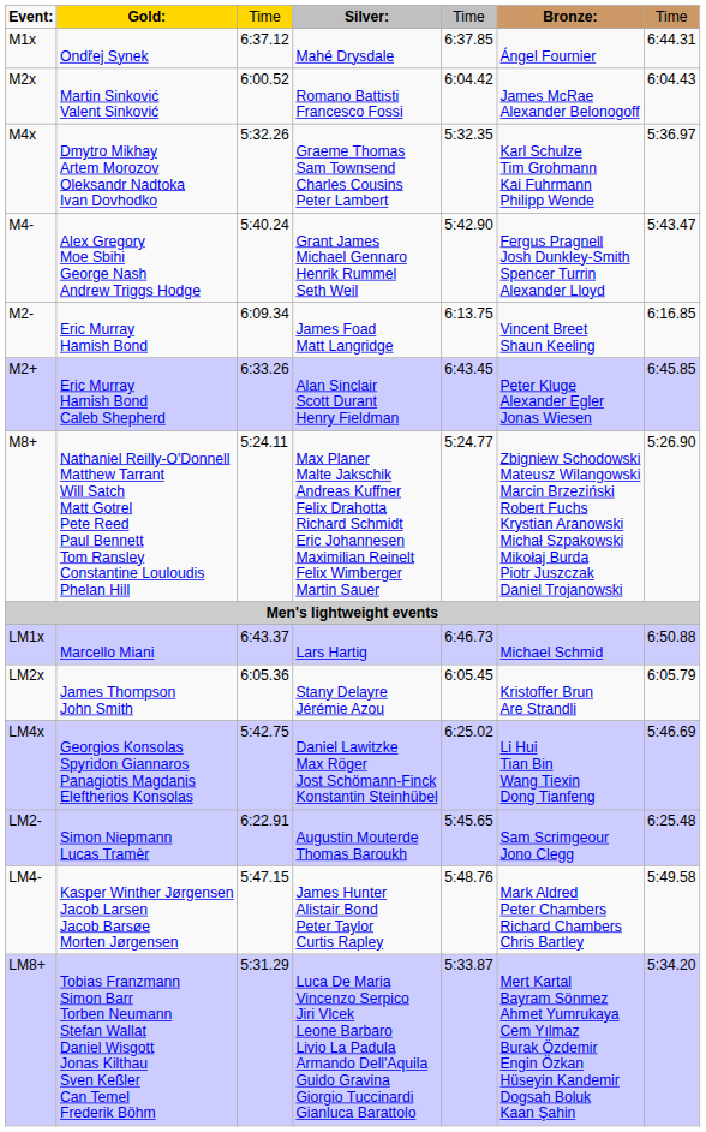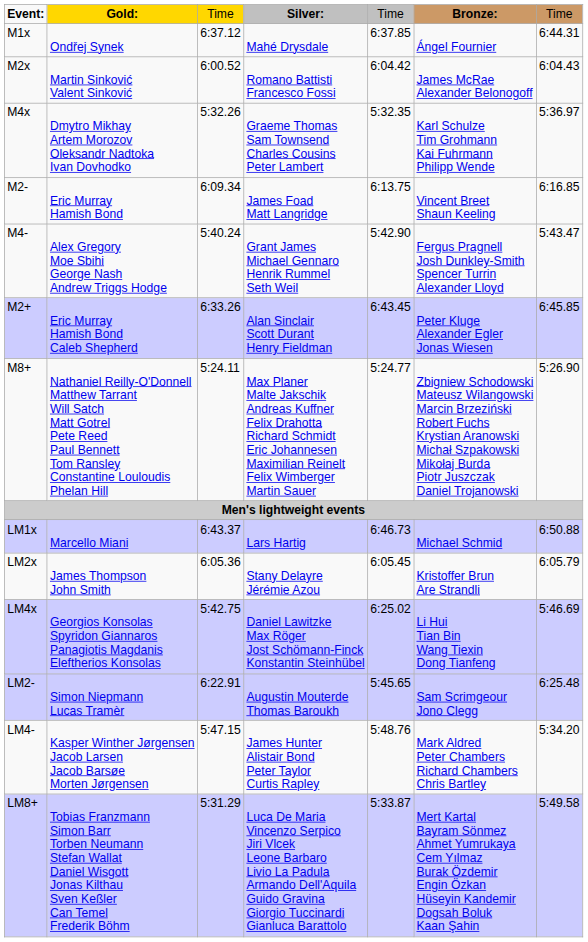 <table class="wikitable">
 <tr>
 <td><strong>Event:</strong></td>
 <td style="text-align:center;background-color:gold;"><strong>Gold:</strong></td>
 <td style="text-align:center;background-color:gold;">Time</td>
 <td style="text-align:center;background-color:silver;"><strong>Silver:</strong></td>
 <td style="text-align:center;background-color:silver;">Time</td>
 <td style="text-align:center;background-color:#CC9966;"><strong>Bronze:</strong></td>
 <td style="text-align:center;background-color:#CC9966;">Time</td>
 </tr>
 <tr style="vertical-align:top;">
 <td>M1x</td>
 <td><br><a href='#'>Ondřej Synek</a></td>
 <td>6:37.12</td>
 <td><br><a href='#'>Mahé Drysdale</a></td>
 <td>6:37.85</td>
 <td><br><a href='#'>Ángel Fournier</a></td>
 <td>6:44.31</td>
 </tr>
 <tr style="vertical-align:top;">
 <td>M2x</td>
 <td><br><a href='#'>Martin Sinković</a><br><a href='#'>Valent Sinković</a></td>
 <td>6:00.52</td>
 <td><br><a href='#'>Romano Battisti</a><br><a href='#'>Francesco Fossi</a></td>
 <td>6:04.42</td>
 <td><br><a href='#'>James McRae</a><br><a href='#'>Alexander Belonogoff</a></td>
 <td>6:04.43</td>
 </tr>
 <tr style="vertical-align:top;">
 <td>M4x</td>
 <td><br><a href='#'>Dmytro Mikhay</a><br><a href='#'>Artem Morozov</a><br><a href='#'>Oleksandr Nadtoka</a><br><a href='#'>Ivan Dovhodko</a></td>
 <td>5:32.26</td>
 <td><br><a href='#'>Graeme Thomas</a><br><a href='#'>Sam Townsend</a><br><a href='#'>Charles Cousins</a><br><a href='#'>Peter Lambert</a></td>
 <td>5:32.35</td>
 <td><br><a href='#'>Karl Schulze</a><br><a href='#'>Tim Grohmann</a><br><a href='#'>Kai Fuhrmann</a><br><a href='#'>Philipp Wende</a></td>
 <td>5:36.97</td>
 </tr>
 <tr style="vertical-align:top;">
+<td>M2- </td>
+<td><br><a href='#'>Eric Murray</a><br><a href='#'>Hamish Bond</a></td>
+<td>6:09.34</td>
+<td><br><a href='#'>James Foad</a><br><a href='#'>Matt Langridge</a></td>
+<td>6:13.75</td>
+<td><br><a href='#'>Vincent Breet</a><br><a href='#'>Shaun Keeling</a></td>
+<td>6:16.85</td>
+</tr>
+<tr style="vertical-align:top;">
 <td>M4- </td>
 <td><br><a href='#'>Alex Gregory</a><br><a href='#'>Moe Sbihi</a><br><a href='#'>George Nash</a><br><a href='#'>Andrew Triggs Hodge</a></td>
 <td>5:40.24</td>
 <td><br><a href='#'>Grant James</a><br><a href='#'>Michael Gennaro</a><br><a href='#'>Henrik Rummel</a><br><a href='#'>Seth Weil</a></td>
 <td>5:42.90</td>
 <td><br><a href='#'>Fergus Pragnell</a><br><a href='#'>Josh Dunkley-Smith</a><br><a href='#'>Spencer Turrin</a><br><a href='#'>Alexander Lloyd</a></td>
 <td>5:43.47</td>
-</tr>
-<tr style="vertical-align:top;">
-<td>M2- </td>
-<td><br><a href='#'>Eric Murray</a><br><a href='#'>Hamish Bond</a></td>
-<td>6:09.34</td>
-<td><br><a href='#'>James Foad</a><br><a href='#'>Matt Langridge</a></td>
-<td>6:13.75</td>
-<td><br><a href='#'>Vincent Breet</a><br><a href='#'>Shaun Keeling</a></td>
-<td>6:16.85</td>
 </tr>
 <tr style="vertical-align:top; background-color:#ccccff;">
 <td>M2+ </td>
 <td><br><a href='#'>Eric Murray</a><br><a href='#'>Hamish Bond</a><br><a href='#'>Caleb Shepherd</a></td>
 <td>6:33.26</td>
 <td><br><a href='#'>Alan Sinclair</a><br><a href='#'>Scott Durant</a><br><a href='#'>Henry Fieldman</a></td>
 <td>6:43.45</td>
 <td><br><a href='#'>Peter Kluge</a><br><a href='#'>Alexander Egler</a><br><a href='#'>Jonas Wiesen</a></td>
 <td>6:45.85</td>
 </tr>
 <tr style="vertical-align:top;">
 <td>M8+ </td>
 <td><br><a href='#'>Nathaniel Reilly-O'Donnell</a><br><a href='#'>Matthew Tarrant</a><br><a href='#'>Will Satch</a><br><a href='#'>Matt Gotrel</a><br><a href='#'>Pete Reed</a><br><a href='#'>Paul Bennett</a><br><a href='#'>Tom Ransley</a><br><a href='#'>Constantine Louloudis</a><br><a href='#'>Phelan Hill</a></td>
 <td>5:24.11</td>
 <td><br><a href='#'>Max Planer</a><br><a href='#'>Malte Jakschik</a><br><a href='#'>Andreas Kuffner</a><br><a href='#'>Felix Drahotta</a><br><a href='#'>Richard Schmidt</a><br><a href='#'>Eric Johannesen</a><br><a href='#'>Maximilian Reinelt</a><br><a href='#'>Felix Wimberger</a><br><a href='#'>Martin Sauer</a></td>
 <td>5:24.77</td>
 <td><br><a href='#'>Zbigniew Schodowski</a><br><a href='#'>Mateusz Wilangowski</a><br><a href='#'>Marcin Brzeziński</a><br><a href='#'>Robert Fuchs</a><br><a href='#'>Krystian Aranowski</a><br><a href='#'>Michał Szpakowski</a><br><a href='#'>Mikołaj Burda</a><br><a href='#'>Piotr Juszczak</a><br><a href='#'>Daniel Trojanowski</a></td>
 <td>5:26.90</td>
 </tr>
 <tr>
 <th colspan="7" style="background-color:#CCC;">Men's lightweight events</th>
 </tr>
 <tr style="vertical-align:top; background-color:#ccccff;">
 <td>LM1x</td>
 <td><br><a href='#'>Marcello Miani</a></td>
 <td>6:43.37</td>
 <td><br><a href='#'>Lars Hartig</a></td>
 <td>6:46.73</td>
 <td><br><a href='#'>Michael Schmid</a></td>
 <td>6:50.88</td>
 </tr>
 <tr style="vertical-align:top;">
 <td>LM2x</td>
 <td><br><a href='#'>James Thompson</a><br><a href='#'>John Smith</a></td>
 <td>6:05.36</td>
 <td><br><a href='#'>Stany Delayre</a><br><a href='#'>Jérémie Azou</a></td>
 <td>6:05.45</td>
 <td><br><a href='#'>Kristoffer Brun</a><br><a href='#'>Are Strandli</a></td>
 <td>6:05.79</td>
 </tr>
 <tr style="vertical-align:top; background-color:#ccccff;">
 <td>LM4x</td>
 <td><br><a href='#'>Georgios Konsolas</a><br><a href='#'>Spyridon Giannaros</a><br><a href='#'>Panagiotis Magdanis</a><br><a href='#'>Eleftherios Konsolas</a></td>
 <td>5:42.75</td>
 <td><br><a href='#'>Daniel Lawitzke</a><br><a href='#'>Max Röger</a><br><a href='#'>Jost Schömann-Finck</a><br><a href='#'>Konstantin Steinhübel</a></td>
 <td>6:25.02</td>
 <td><br><a href='#'>Li Hui</a><br><a href='#'>Tian Bin</a><br><a href='#'>Wang Tiexin</a><br><a href='#'>Dong Tianfeng</a></td>
 <td>5:46.69</td>
 </tr>
 <tr style="vertical-align:top; background-color:#ccccff;">
 <td>LM2- </td>
 <td><br><a href='#'>Simon Niepmann</a><br><a href='#'>Lucas Tramèr</a></td>
 <td>6:22.91</td>
 <td><br><a href='#'>Augustin Mouterde</a><br><a href='#'>Thomas Baroukh</a></td>
 <td>5:45.65</td>
 <td><br><a href='#'>Sam Scrimgeour</a><br><a href='#'>Jono Clegg</a></td>
 <td>6:25.48</td>
 </tr>
 <tr style="vertical-align:top;">
 <td>LM4- </td>
 <td><br><a href='#'>Kasper Winther Jørgensen</a><br><a href='#'>Jacob Larsen</a><br><a href='#'>Jacob Barsøe</a><br><a href='#'>Morten Jørgensen</a></td>
 <td>5:47.15</td>
 <td><br><a href='#'>James Hunter</a><br><a href='#'>Alistair Bond</a><br><a href='#'>Peter Taylor</a><br><a href='#'>Curtis Rapley</a></td>
 <td>5:48.76</td>
 <td><br><a href='#'>Mark Aldred</a><br><a href='#'>Peter Chambers</a><br><a href='#'>Richard Chambers</a><br><a href='#'>Chris Bartley</a></td>
-<td>5:49.58</td>
+<td>5:34.20</td>
 </tr>
 <tr style="vertical-align:top; background-color:#ccccff;">
 <td>LM8+ </td>
 <td><br><a href='#'>Tobias Franzmann</a><br><a href='#'>Simon Barr</a><br><a href='#'>Torben Neumann</a><br><a href='#'>Stefan Wallat</a><br><a href='#'>Daniel Wisgott</a><br><a href='#'>Jonas Kilthau</a><br><a href='#'>Sven Keßler</a><br><a href='#'>Can Temel</a><br><a href='#'>Frederik Böhm</a></td>
 <td>5:31.29</td>
 <td><br><a href='#'>Luca De Maria</a><br><a href='#'>Vincenzo Serpico</a><br><a href='#'>Jiri Vlcek</a><br><a href='#'>Leone Barbaro</a><br><a href='#'>Livio La Padula</a><br><a href='#'>Armando Dell'Aquila</a><br><a href='#'>Guido Gravina</a><br><a href='#'>Giorgio Tuccinardi</a><br><a href='#'>Gianluca Barattolo</a></td>
 <td>5:33.87</td>
 <td><br><a href='#'>Mert Kartal</a><br><a href='#'>Bayram Sönmez</a><br><a href='#'>Ahmet Yumrukaya</a><br><a href='#'>Cem Yılmaz</a><br><a href='#'>Burak Özdemir</a><br><a href='#'>Engin Özkan</a><br><a href='#'>Hüseyin Kandemir</a><br><a href='#'>Dogsah Boluk</a><br><a href='#'>Kaan Şahin</a></td>
-<td>5:34.20</td>
+<td>5:49.58</td>
 </tr>
 </table>
